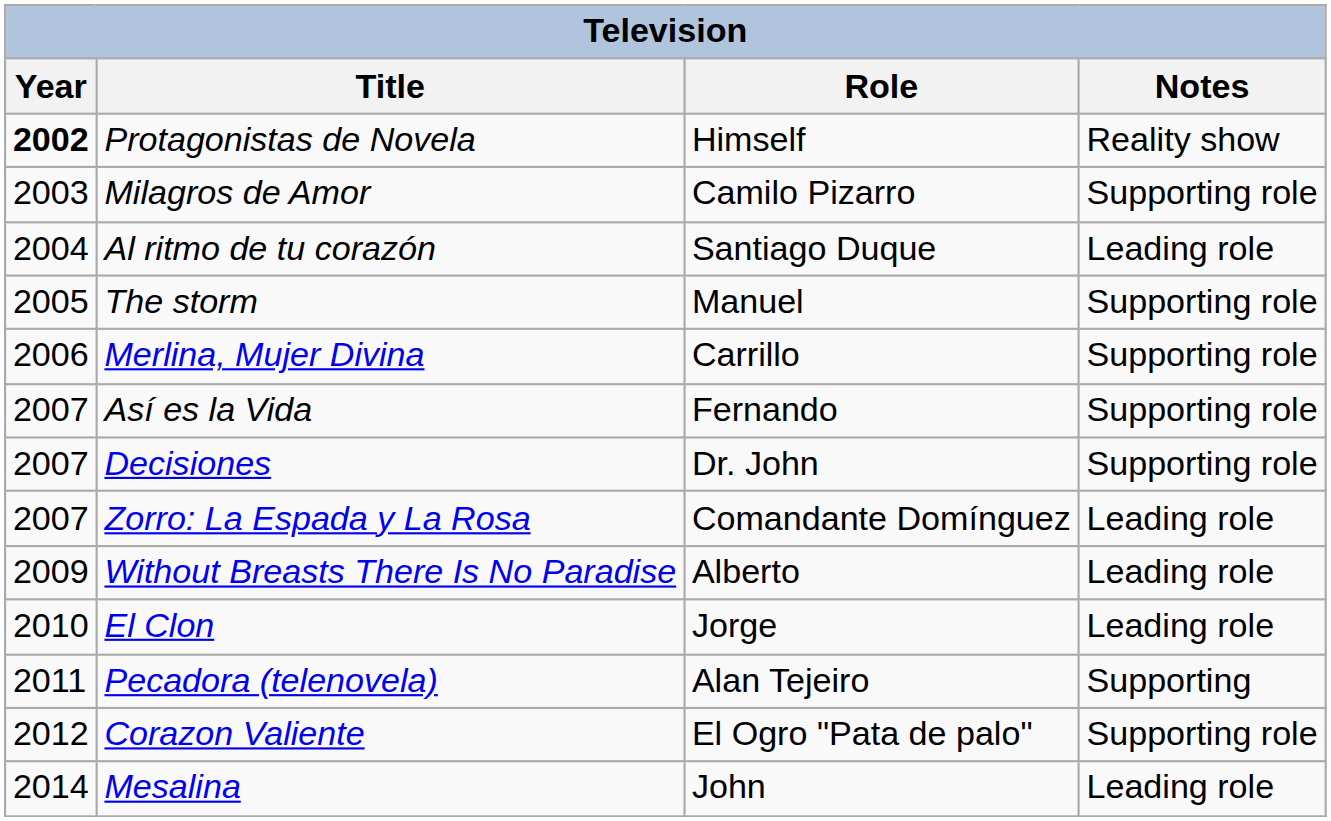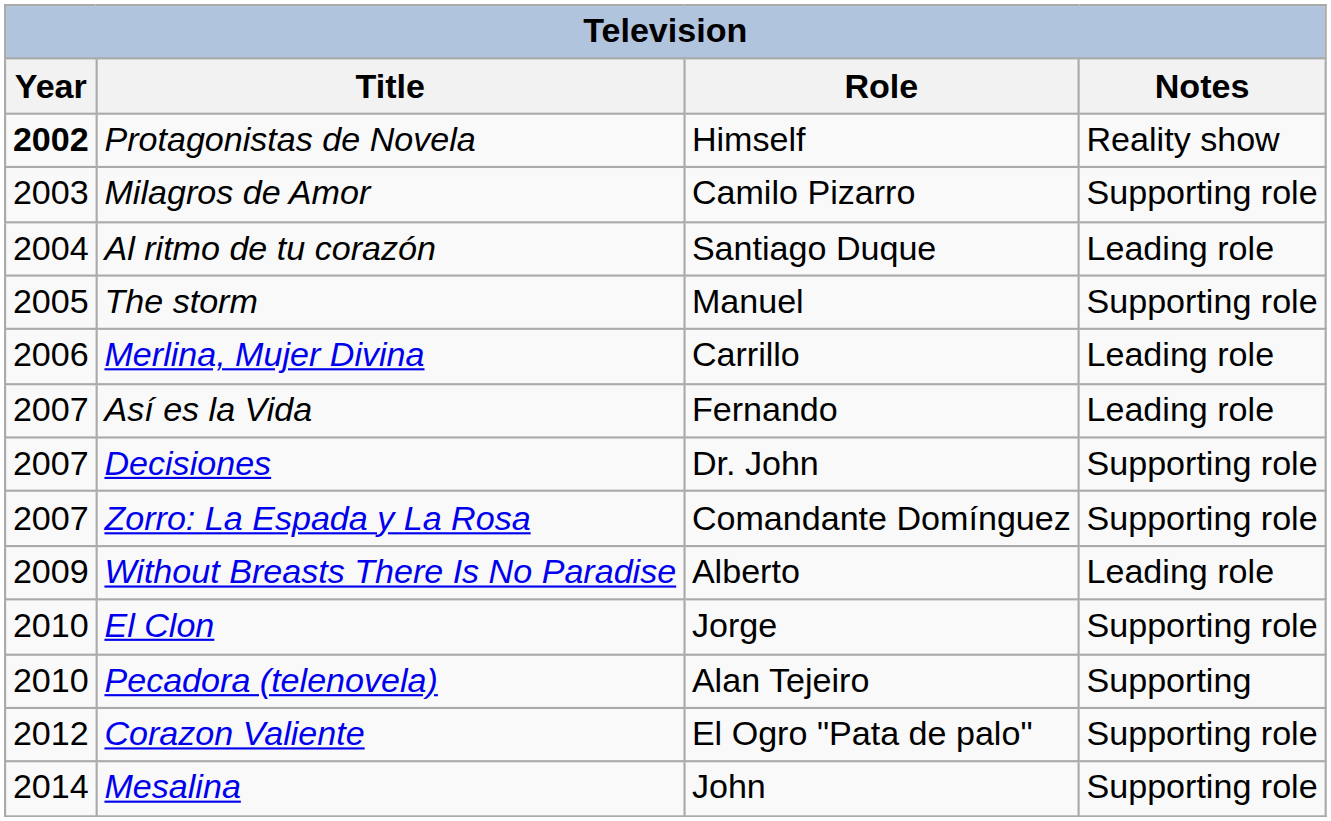 <table class="wikitable">
 <tr>
 <th colspan="5" style="background:LightSteelBlue;">Television</th>
 </tr>
 <tr>
 <th>Year</th>
 <th>Title</th>
 <th>Role</th>
 <th>Notes</th>
 </tr>
 <tr>
 <td><strong>2002</strong></td>
 <td><em>Protagonistas de Novela</em></td>
 <td>Himself</td>
 <td>Reality show</td>
 </tr>
 <tr>
 <td>2003</td>
 <td><em>Milagros de Amor</em></td>
 <td>Camilo Pizarro</td>
 <td>Supporting role</td>
 </tr>
 <tr>
 <td>2004</td>
 <td><em>Al ritmo de tu corazón</em></td>
 <td>Santiago Duque</td>
 <td>Leading role</td>
 </tr>
 <tr>
 <td>2005</td>
 <td><em>The storm</em></td>
 <td>Manuel</td>
 <td>Supporting role</td>
 </tr>
 <tr>
 <td>2006</td>
 <td><em><a href='#'>Merlina, Mujer Divina</a></em></td>
 <td>Carrillo</td>
-<td>Supporting role</td>
+<td>Leading role</td>
 </tr>
 <tr>
 <td>2007</td>
 <td><em>Así es la Vida</em></td>
 <td>Fernando</td>
-<td>Supporting role</td>
+<td>Leading role</td>
 </tr>
 <tr>
 <td>2007</td>
 <td><em><a href='#'>Decisiones</a></em></td>
 <td>Dr. John</td>
 <td>Supporting role</td>
 </tr>
 <tr>
 <td>2007</td>
 <td><em><a href='#'>Zorro: La Espada y La Rosa</a></em></td>
 <td>Comandante Domínguez</td>
-<td>Leading role</td>
+<td>Supporting role</td>
 </tr>
 <tr>
 <td>2009</td>
 <td><em><a href='#'>Without Breasts There Is No Paradise</a></em></td>
 <td>Alberto</td>
 <td>Leading role</td>
 </tr>
 <tr>
 <td>2010</td>
 <td><em><a href='#'>El Clon</a></em></td>
 <td>Jorge</td>
-<td>Leading role</td>
+<td>Supporting role</td>
 </tr>
 <tr>
-<td>2011</td>
+<td>2010</td>
 <td><em><a href='#'>Pecadora (telenovela)</a></em></td>
 <td>Alan Tejeiro</td>
 <td>Supporting</td>
 </tr>
 <tr>
 <td>2012</td>
 <td><em><a href='#'>Corazon Valiente</a></em></td>
 <td>El Ogro "Pata de palo"</td>
 <td>Supporting role</td>
 </tr>
 <tr>
 <td>2014</td>
 <td><em><a href='#'>Mesalina</a></em></td>
 <td>John</td>
-<td>Leading role</td>
+<td>Supporting role</td>
 </tr>
 <tr>
 </tr>
 </table>
